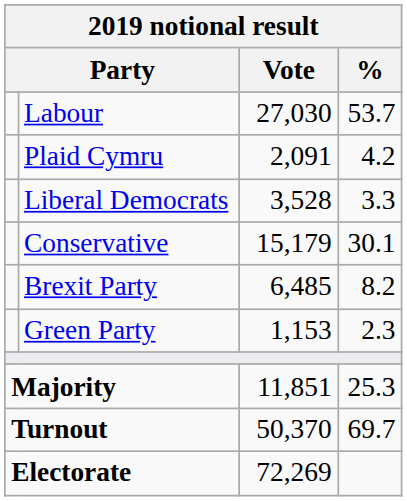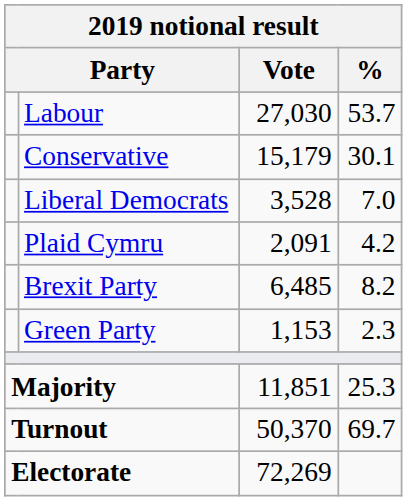 <table class="wikitable">
 <tr>
 <th colspan="4">2019 notional result  </th>
 </tr>
 <tr>
 <th colspan="2" bgcolor="#DDDDFF" width="130px">Party</th>
 <th bgcolor="#DDDDFF" width="50px">Vote</th>
 <th bgcolor="#DDDDFF" width="30px">%</th>
 </tr>
 <tr>
 <td></td>
 <td><a href='#'>Labour</a></td>
 <td align="right">27,030</td>
 <td align="right">53.7</td>
 </tr>
 <tr>
 <td></td>
-<td><a href='#'>Plaid Cymru</a></td>
-<td align="right">2,091</td>
-<td align="right">4.2</td>
+<td><a href='#'>Conservative</a></td>
+<td align="right">15,179</td>
+<td align="right">30.1</td>
 </tr>
 <tr>
 <td></td>
 <td><a href='#'>Liberal Democrats</a></td>
 <td align="right">3,528</td>
-<td align="right">3.3</td>
+<td align="right">7.0</td>
 </tr>
 <tr>
 <td></td>
-<td><a href='#'>Conservative</a></td>
-<td align="right">15,179</td>
-<td align="right">30.1</td>
+<td><a href='#'>Plaid Cymru</a></td>
+<td align="right">2,091</td>
+<td align="right">4.2</td>
 </tr>
 <tr>
 <td></td>
 <td><a href='#'>Brexit Party</a></td>
 <td align="right">6,485</td>
 <td align="right">8.2</td>
 </tr>
 <tr>
 <td></td>
 <td><a href='#'>Green Party</a></td>
 <td align="right">1,153</td>
 <td align="right">2.3</td>
 </tr>
 <tr>
 <td colspan="4" bgcolor="#EAECF0"></td>
 </tr>
 <tr>
 <td colspan="2"><strong>Majority</strong></td>
 <td align="right">11,851</td>
 <td align="right">25.3</td>
 </tr>
 <tr>
 <td colspan="2"><strong>Turnout</strong></td>
 <td align="right">50,370</td>
 <td align="right">69.7</td>
 </tr>
 <tr>
 <td colspan="2"><strong>Electorate</strong></td>
 <td align="right">72,269</td>
 </tr>
 </table>
